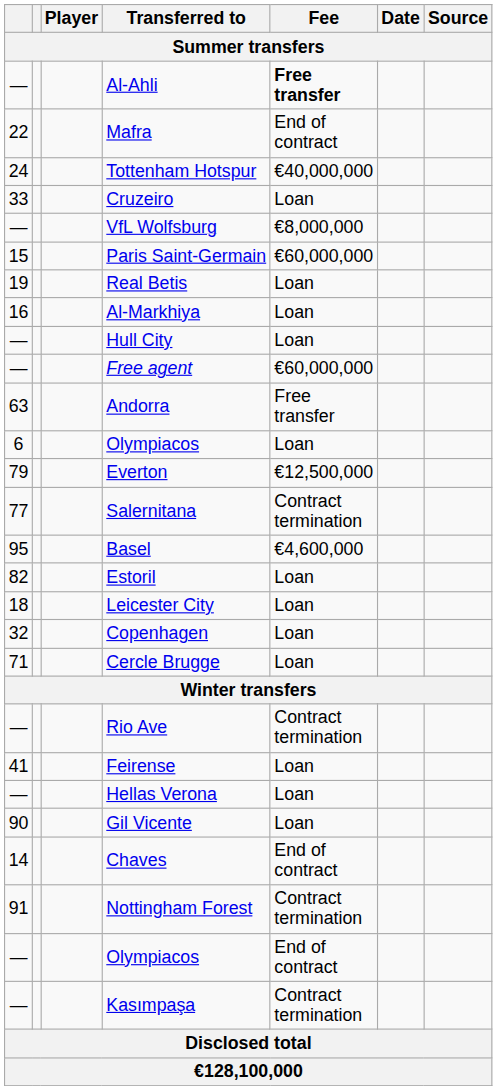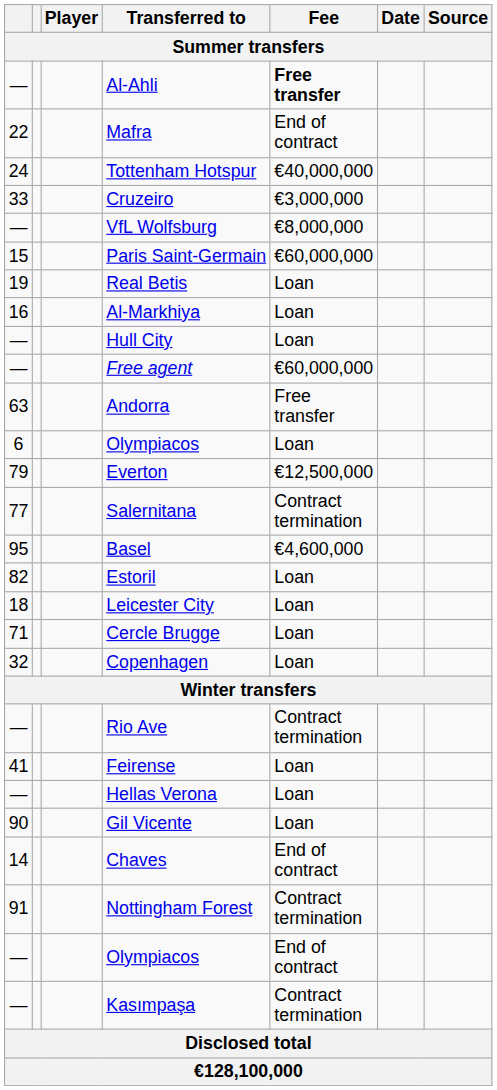 <table class="wikitable plainrowheaders sortable">
 <tr>
 <th></th>
 <th></th>
 <th scope=col>Player</th>
 <th>Transferred to</th>
 <th !scope=col; style="width: 65px;">Fee</th>
 <th scope=col>Date</th>
 <th scope=col>Source</th>
 </tr>
 <tr>
 <th colspan="7">Summer transfers</th>
 </tr>
 <tr>
 <td align=center>—</td>
 <td align=center></td>
 <td></td>
 <td> <a href='#'>Al-Ahli</a></td>
 <td><strong>Free transfer</strong></td>
 <td rowspan=1></td>
 <td></td>
 </tr>
 <tr>
 <td align=center>22</td>
 <td align=center></td>
 <td></td>
 <td> <a href='#'>Mafra</a></td>
 <td>End of contract</td>
 <td rowspan=1></td>
 <td></td>
 </tr>
 <tr>
 <td align=center>24</td>
 <td align=center></td>
 <td></td>
 <td> <a href='#'>Tottenham Hotspur</a></td>
 <td>€40,000,000</td>
 <td rowspan=1></td>
 <td></td>
 </tr>
 <tr>
 <td align=center>33</td>
 <td align=center></td>
 <td></td>
 <td> <a href='#'>Cruzeiro</a></td>
-<td>Loan</td>
+<td>€3,000,000</td>
 <td rowspan=1></td>
 <td></td>
 </tr>
 <tr>
 <td align=center>—</td>
 <td align=center></td>
 <td></td>
 <td> <a href='#'>VfL Wolfsburg</a></td>
 <td>€8,000,000</td>
 <td rowspan=1></td>
 <td></td>
 </tr>
 <tr>
 <td align=center>15</td>
 <td align=center></td>
 <td></td>
 <td> <a href='#'>Paris Saint-Germain</a></td>
 <td>€60,000,000</td>
 <td rowspan=1></td>
 <td></td>
 </tr>
 <tr>
 <td align=center>19</td>
 <td align=center></td>
 <td></td>
 <td> <a href='#'>Real Betis</a></td>
 <td>Loan</td>
 <td rowspan=1></td>
 <td></td>
 </tr>
 <tr>
 <td align=center>16</td>
 <td align=center></td>
 <td></td>
 <td> <a href='#'>Al-Markhiya</a></td>
 <td>Loan</td>
 <td rowspan=1></td>
 <td></td>
 </tr>
 <tr>
 <td align=center>—</td>
 <td align=center></td>
 <td></td>
 <td> <a href='#'>Hull City</a></td>
 <td>Loan</td>
 <td rowspan=1></td>
 <td></td>
 </tr>
 <tr>
 <td align=center>—</td>
 <td align=center></td>
 <td></td>
 <td><em><a href='#'>Free agent</a></em></td>
 <td>€60,000,000</td>
 <td rowspan=1></td>
 <td></td>
 </tr>
 <tr>
 <td align=center>63</td>
 <td align=center></td>
 <td></td>
 <td> <a href='#'>Andorra</a></td>
 <td>Free transfer</td>
 <td rowspan=1></td>
 <td></td>
 </tr>
 <tr>
 <td align=center>6</td>
 <td align=center></td>
 <td></td>
 <td> <a href='#'>Olympiacos</a></td>
 <td>Loan</td>
 <td rowspan=1></td>
 <td></td>
 </tr>
 <tr>
 <td align=center>79</td>
 <td align=center></td>
 <td></td>
 <td> <a href='#'>Everton</a></td>
 <td>€12,500,000</td>
 <td rowspan=1></td>
 <td></td>
 </tr>
 <tr>
 <td align=center>77</td>
 <td align=center></td>
 <td></td>
 <td> <a href='#'>Salernitana</a></td>
 <td>Contract termination</td>
 <td rowspan=1></td>
 <td></td>
 </tr>
 <tr>
 <td align=center>95</td>
 <td align=center></td>
 <td></td>
 <td> <a href='#'>Basel</a></td>
 <td>€4,600,000</td>
 <td rowspan=1></td>
 <td></td>
 </tr>
 <tr>
 <td align=center>82</td>
 <td align=center></td>
 <td></td>
 <td> <a href='#'>Estoril</a></td>
 <td>Loan</td>
 <td rowspan=1></td>
 <td></td>
 </tr>
 <tr>
 <td align=center>18</td>
 <td align=center></td>
 <td></td>
 <td> <a href='#'>Leicester City</a></td>
 <td>Loan</td>
 <td rowspan=1></td>
 <td></td>
 </tr>
 <tr>
-<td align=center>32</td>
+<td align=center>71</td>
 <td align=center></td>
 <td></td>
-<td> <a href='#'>Copenhagen</a></td>
+<td> <a href='#'>Cercle Brugge</a></td>
 <td>Loan</td>
 <td rowspan=1></td>
 <td></td>
 </tr>
 <tr>
-<td align=center>71</td>
+<td align=center>32</td>
 <td align=center></td>
 <td></td>
-<td> <a href='#'>Cercle Brugge</a></td>
+<td> <a href='#'>Copenhagen</a></td>
 <td>Loan</td>
 <td rowspan=1></td>
 <td></td>
 </tr>
 <tr>
 <th colspan="7">Winter transfers</th>
 </tr>
 <tr>
 <td align=center>—</td>
 <td align=center></td>
 <td></td>
 <td> <a href='#'>Rio Ave</a></td>
 <td>Contract termination</td>
 <td rowspan=1></td>
 <td></td>
 </tr>
 <tr>
 <td align=center>41</td>
 <td align=center></td>
 <td></td>
 <td> <a href='#'>Feirense</a></td>
 <td>Loan</td>
 <td rowspan=1></td>
 <td></td>
 </tr>
 <tr>
 <td align=center>—</td>
 <td align=center></td>
 <td></td>
 <td> <a href='#'>Hellas Verona</a></td>
 <td>Loan</td>
 <td rowspan=1></td>
 <td></td>
 </tr>
 <tr>
 <td align=center>90</td>
 <td align=center></td>
 <td></td>
 <td> <a href='#'>Gil Vicente</a></td>
 <td>Loan</td>
 <td rowspan=1></td>
 <td></td>
 </tr>
 <tr>
 <td align=center>14</td>
 <td align=center></td>
 <td></td>
 <td> <a href='#'>Chaves</a></td>
 <td>End of contract</td>
 <td rowspan=1></td>
 <td></td>
 </tr>
 <tr>
 <td align=center>91</td>
 <td align=center></td>
 <td></td>
 <td> <a href='#'>Nottingham Forest</a></td>
 <td>Contract termination</td>
 <td rowspan=1></td>
 <td></td>
 </tr>
 <tr>
 <td align=center>—</td>
 <td align=center></td>
 <td></td>
 <td> <a href='#'>Olympiacos</a></td>
 <td>End of contract</td>
 <td rowspan=1></td>
 <td></td>
 </tr>
 <tr>
 <td align=center>—</td>
 <td align=center></td>
 <td></td>
 <td> <a href='#'>Kasımpaşa</a></td>
 <td>Contract termination</td>
 <td rowspan=1></td>
 <td></td>
 </tr>
 <tr>
 <th colspan="7">Disclosed total</th>
 </tr>
 <tr>
 <th colspan="7">€128,100,000</th>
 </tr>
 </table>
